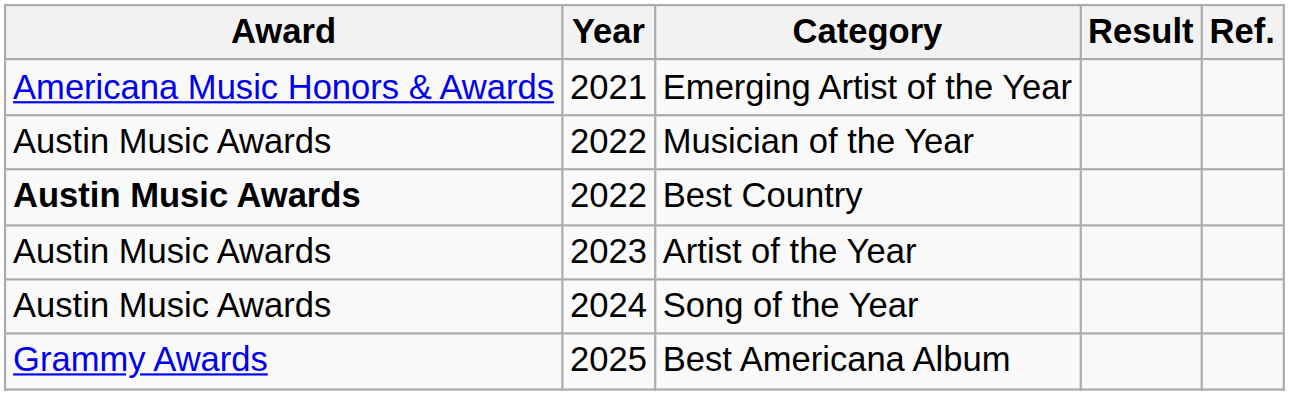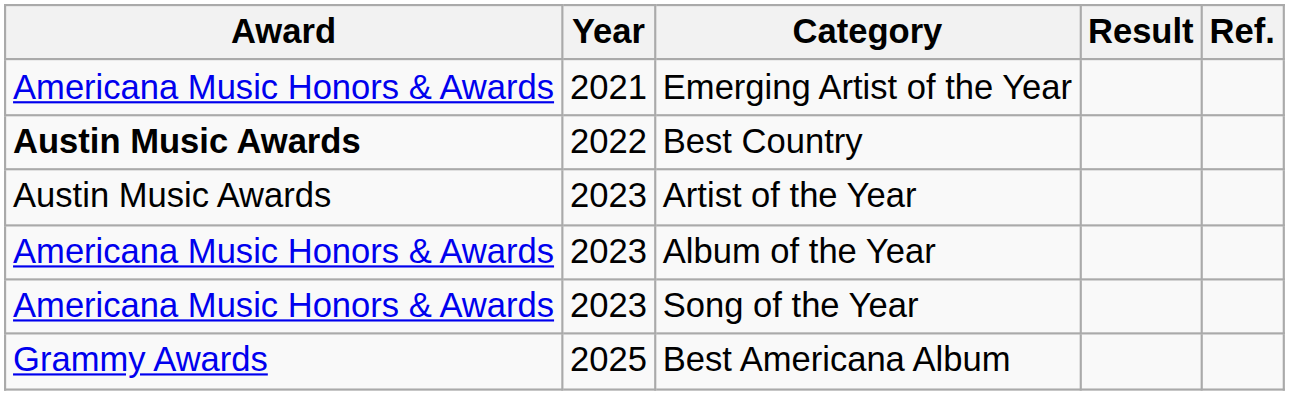 <table class="wikitable">
 <tr>
 <th>Award</th>
 <th>Year</th>
 <th>Category</th>
 <th>Result</th>
 <th>Ref.</th>
 </tr>
 <tr>
 <td><a href='#'>Americana Music Honors & Awards</a></td>
 <td>2021</td>
 <td>Emerging Artist of the Year</td>
-<td></td>
-<td></td>
-</tr>
-<tr>
-<td>Austin Music Awards</td>
-<td>2022</td>
-<td>Musician of the Year</td>
 <td></td>
 <td></td>
 </tr>
 <tr>
 <td><strong>Austin Music Awards</strong></td>
 <td>2022</td>
 <td>Best Country</td>
 <td></td>
 <td></td>
 </tr>
 <tr>
 <td>Austin Music Awards</td>
 <td>2023</td>
 <td>Artist of the Year</td>
 <td></td>
 <td></td>
 </tr>
 <tr>
-<td>Austin Music Awards</td>
-<td>2024</td>
+<td><a href='#'>Americana Music Honors & Awards</a></td>
+<td>2023</td>
+<td>Album of the Year</td>
+<td></td>
+<td></td>
+</tr>
+<tr>
+<td><a href='#'>Americana Music Honors & Awards</a></td>
+<td>2023</td>
 <td>Song of the Year</td>
 <td></td>
 <td></td>
 </tr>
 <tr>
 <td><a href='#'>Grammy Awards</a></td>
 <td>2025</td>
 <td>Best Americana Album</td>
 <td></td>
 </tr>
 </table>
